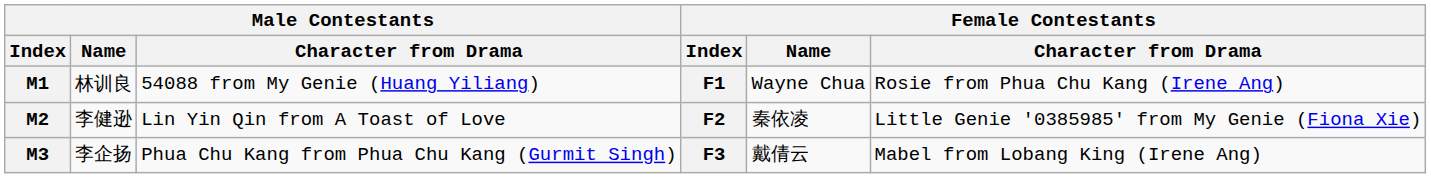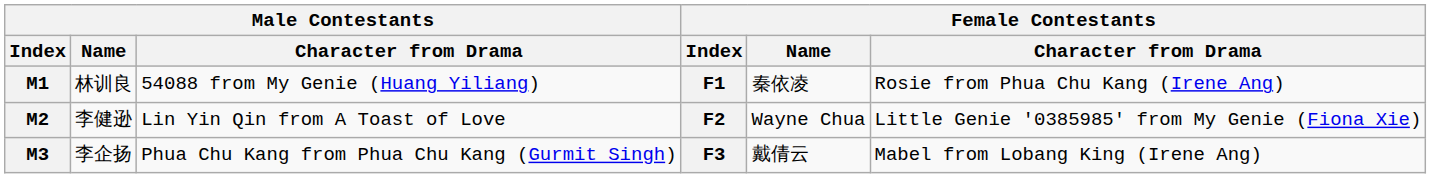 <table class="wikitable">
 <tr>
 <th colspan=3>Male Contestants</th>
 <th colspan=3>Female Contestants</th>
 </tr>
 <tr>
 <th>Index</th>
 <th>Name</th>
 <th>Character from Drama</th>
 <th>Index</th>
 <th>Name</th>
 <th>Character from Drama</th>
 </tr>
 <tr>
 <th>M1</th>
 <td>林训良</td>
 <td>54088 from My Genie (<a href='#'>Huang Yiliang</a>)</td>
 <th>F1</th>
-<td>Wayne Chua</td>
+<td>秦依凌</td>
 <td>Rosie from Phua Chu Kang (<a href='#'>Irene Ang</a>)</td>
 </tr>
 <tr>
 <th>M2</th>
 <td>李健逊</td>
 <td>Lin Yin Qin from A Toast of Love</td>
 <th>F2</th>
-<td>秦依凌</td>
+<td>Wayne Chua</td>
 <td>Little Genie '0385985' from My Genie (<a href='#'>Fiona Xie</a>)</td>
 </tr>
 <tr>
 <th>M3</th>
 <td>李企扬</td>
 <td>Phua Chu Kang from Phua Chu Kang (<a href='#'>Gurmit Singh</a>)</td>
 <th>F3</th>
 <td>戴倩云</td>
 <td>Mabel from Lobang King (Irene Ang)</td>
 </tr>
 </table>
